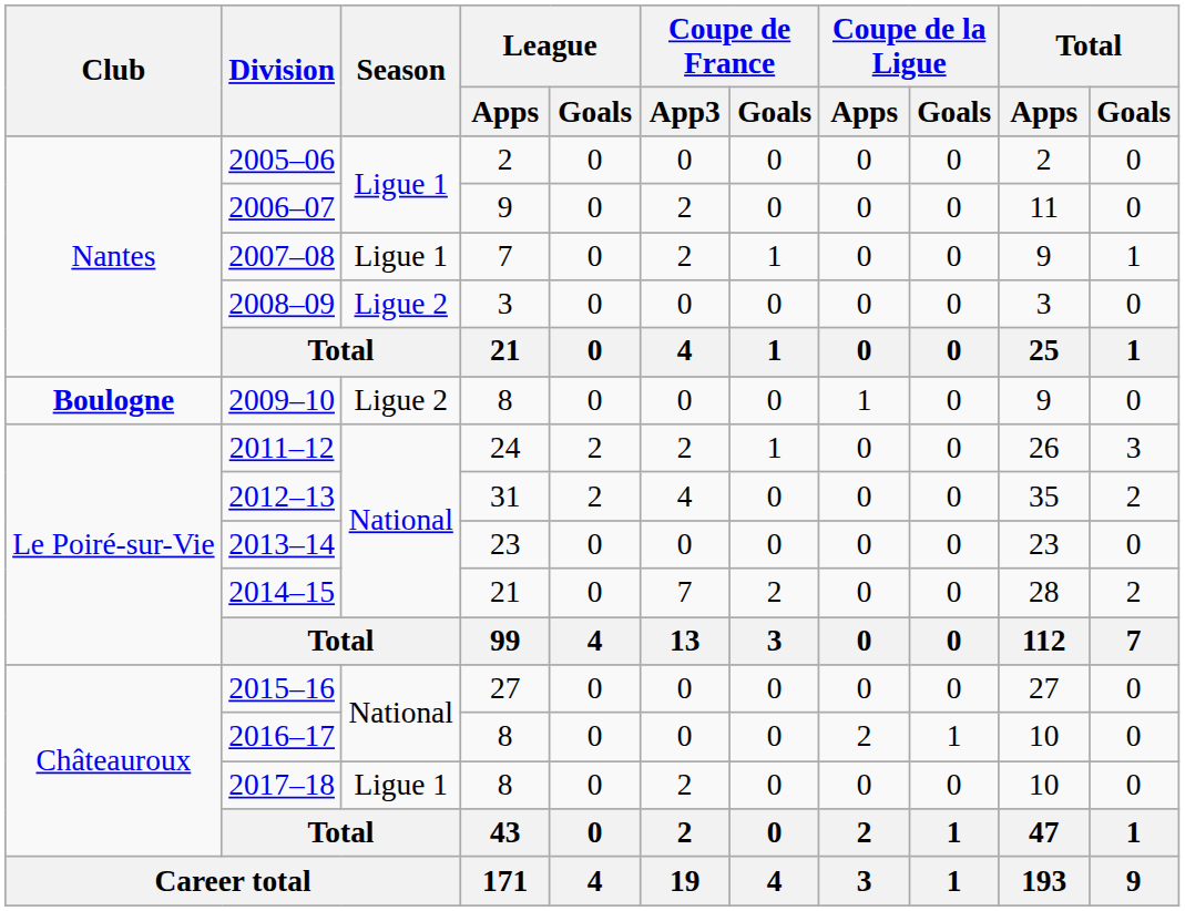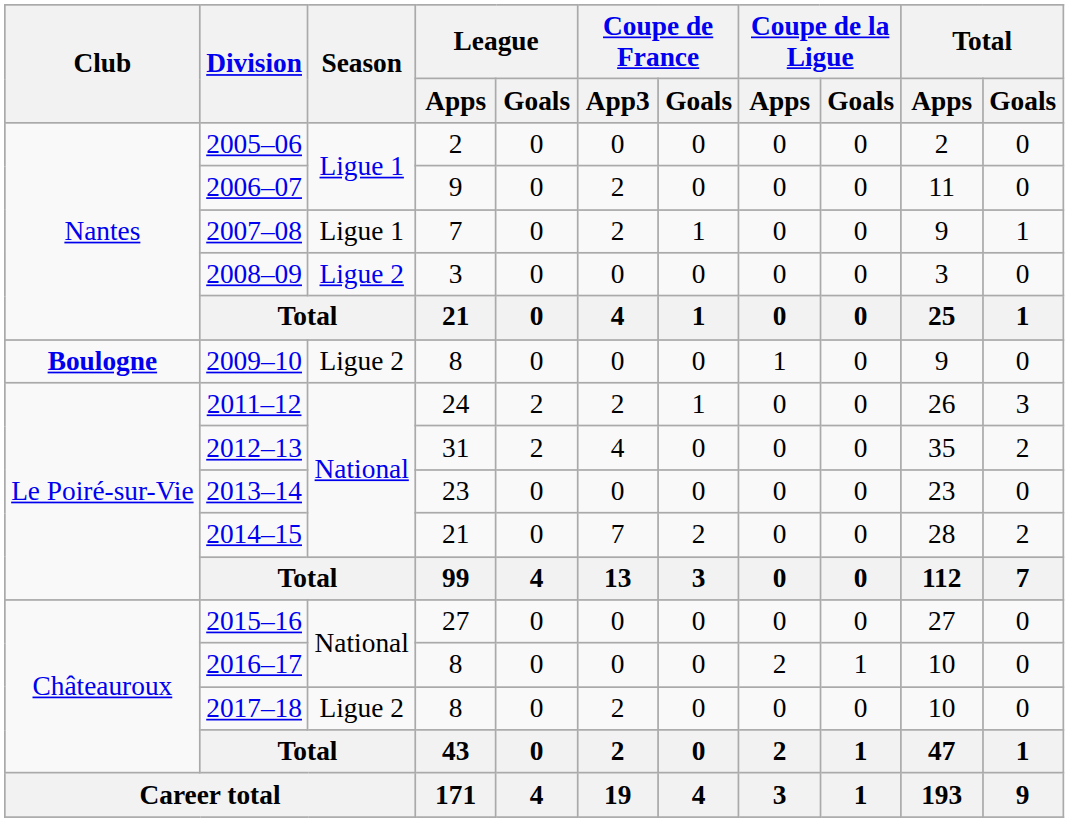 <table class="wikitable" style="text-align:center">
 <tr>
 <th rowspan="2">Club</th>
 <th rowspan="2"><a href='#'>Division</a></th>
 <th rowspan="2">Season</th>
 <th colspan="2">League</th>
 <th colspan="2"><a href='#'>Coupe de France</a></th>
 <th colspan="2"><a href='#'>Coupe de la Ligue</a></th>
 <th colspan="2">Total</th>
 </tr>
 <tr>
 <th width="40">Apps</th>
 <th width="40">Goals</th>
 <th width="40">App3</th>
 <th width="40">Goals</th>
 <th width="40">Apps</th>
 <th width="40">Goals</th>
 <th width="40">Apps</th>
 <th width="40">Goals</th>
 </tr>
 <tr>
 <td rowspan="5"><a href='#'>Nantes</a></td>
 <td><a href='#'>2005–06</a></td>
 <td rowspan="2"><a href='#'>Ligue 1</a></td>
 <td>2</td>
 <td>0</td>
 <td>0</td>
 <td>0</td>
 <td>0</td>
 <td>0</td>
 <td>2</td>
 <td>0</td>
 </tr>
 <tr>
 <td><a href='#'>2006–07</a></td>
 <td>9</td>
 <td>0</td>
 <td>2</td>
 <td>0</td>
 <td>0</td>
 <td>0</td>
 <td>11</td>
 <td>0</td>
 </tr>
 <tr>
 <td><a href='#'>2007–08</a></td>
 <td>Ligue 1</td>
 <td>7</td>
 <td>0</td>
 <td>2</td>
 <td>1</td>
 <td>0</td>
 <td>0</td>
 <td>9</td>
 <td>1</td>
 </tr>
 <tr>
 <td><a href='#'>2008–09</a></td>
 <td><a href='#'>Ligue 2</a></td>
 <td>3</td>
 <td>0</td>
 <td>0</td>
 <td>0</td>
 <td>0</td>
 <td>0</td>
 <td>3</td>
 <td>0</td>
 </tr>
 <tr>
 <th colspan="2">Total</th>
 <th>21</th>
 <th>0</th>
 <th>4</th>
 <th>1</th>
 <th>0</th>
 <th>0</th>
 <th>25</th>
 <th>1</th>
 </tr>
 <tr>
 <td><strong><a href='#'>Boulogne</a></strong></td>
 <td><a href='#'>2009–10</a></td>
 <td>Ligue 2</td>
 <td>8</td>
 <td>0</td>
 <td>0</td>
 <td>0</td>
 <td>1</td>
 <td>0</td>
 <td>9</td>
 <td>0</td>
 </tr>
 <tr>
 <td rowspan="5"><a href='#'>Le Poiré-sur-Vie</a></td>
 <td><a href='#'>2011–12</a></td>
 <td rowspan="4"><a href='#'>National</a></td>
 <td>24</td>
 <td>2</td>
 <td>2</td>
 <td>1</td>
 <td>0</td>
 <td>0</td>
 <td>26</td>
 <td>3</td>
 </tr>
 <tr>
 <td><a href='#'>2012–13</a></td>
 <td>31</td>
 <td>2</td>
 <td>4</td>
 <td>0</td>
 <td>0</td>
 <td>0</td>
 <td>35</td>
 <td>2</td>
 </tr>
 <tr>
 <td><a href='#'>2013–14</a></td>
 <td>23</td>
 <td>0</td>
 <td>0</td>
 <td>0</td>
 <td>0</td>
 <td>0</td>
 <td>23</td>
 <td>0</td>
 </tr>
 <tr>
 <td><a href='#'>2014–15</a></td>
 <td>21</td>
 <td>0</td>
 <td>7</td>
 <td>2</td>
 <td>0</td>
 <td>0</td>
 <td>28</td>
 <td>2</td>
 </tr>
 <tr>
 <th colspan="2">Total</th>
 <th>99</th>
 <th>4</th>
 <th>13</th>
 <th>3</th>
 <th>0</th>
 <th>0</th>
 <th>112</th>
 <th>7</th>
 </tr>
 <tr>
 <td rowspan="4"><a href='#'>Châteauroux</a></td>
 <td><a href='#'>2015–16</a></td>
 <td rowspan="2">National</td>
 <td>27</td>
 <td>0</td>
 <td>0</td>
 <td>0</td>
 <td>0</td>
 <td>0</td>
 <td>27</td>
 <td>0</td>
 </tr>
 <tr>
 <td><a href='#'>2016–17</a></td>
 <td>8</td>
 <td>0</td>
 <td>0</td>
 <td>0</td>
 <td>2</td>
 <td>1</td>
 <td>10</td>
 <td>0</td>
 </tr>
 <tr>
 <td><a href='#'>2017–18</a></td>
-<td>Ligue 1</td>
+<td>Ligue 2</td>
 <td>8</td>
 <td>0</td>
 <td>2</td>
 <td>0</td>
 <td>0</td>
 <td>0</td>
 <td>10</td>
 <td>0</td>
 </tr>
 <tr>
 <th colspan="2">Total</th>
 <th>43</th>
 <th>0</th>
 <th>2</th>
 <th>0</th>
 <th>2</th>
 <th>1</th>
 <th>47</th>
 <th>1</th>
 </tr>
 <tr>
 <th colspan="3">Career total</th>
 <th>171</th>
 <th>4</th>
 <th>19</th>
 <th>4</th>
 <th>3</th>
 <th>1</th>
 <th>193</th>
 <th>9</th>
 </tr>
 </table>
